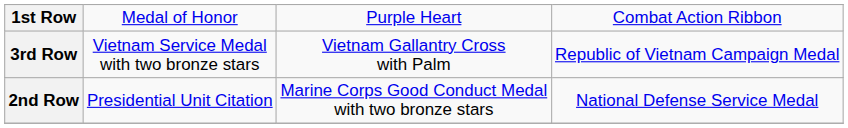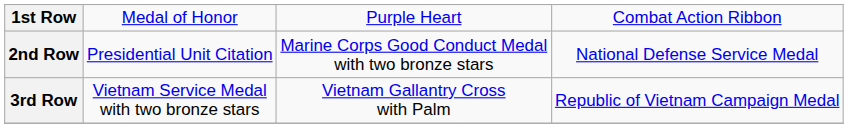 <table class="wikitable" style="margin:1em auto; text-align:center;">
 <tr>
 <th>1st Row</th>
 <td colspan="1"><a href='#'>Medal of Honor</a></td>
 <td><a href='#'>Purple Heart</a></td>
 <td><a href='#'>Combat Action Ribbon</a></td>
 </tr>
 <tr>
+<th>2nd Row</th>
+<td><a href='#'>Presidential Unit Citation</a></td>
+<td><a href='#'>Marine Corps Good Conduct Medal</a><br> with two bronze stars</td>
+<td><a href='#'>National Defense Service Medal</a></td>
+</tr>
+<tr>
 <th>3rd Row</th>
 <td><a href='#'>Vietnam Service Medal</a><br> with two bronze stars</td>
 <td><a href='#'>Vietnam Gallantry Cross</a><br> with Palm</td>
 <td><a href='#'>Republic of Vietnam Campaign Medal</a></td>
 </tr>
 <tr>
-<th>2nd Row</th>
-<td><a href='#'>Presidential Unit Citation</a></td>
-<td><a href='#'>Marine Corps Good Conduct Medal</a><br> with two bronze stars</td>
-<td><a href='#'>National Defense Service Medal</a></td>
-</tr>
-<tr>
 </tr>
 </table>
